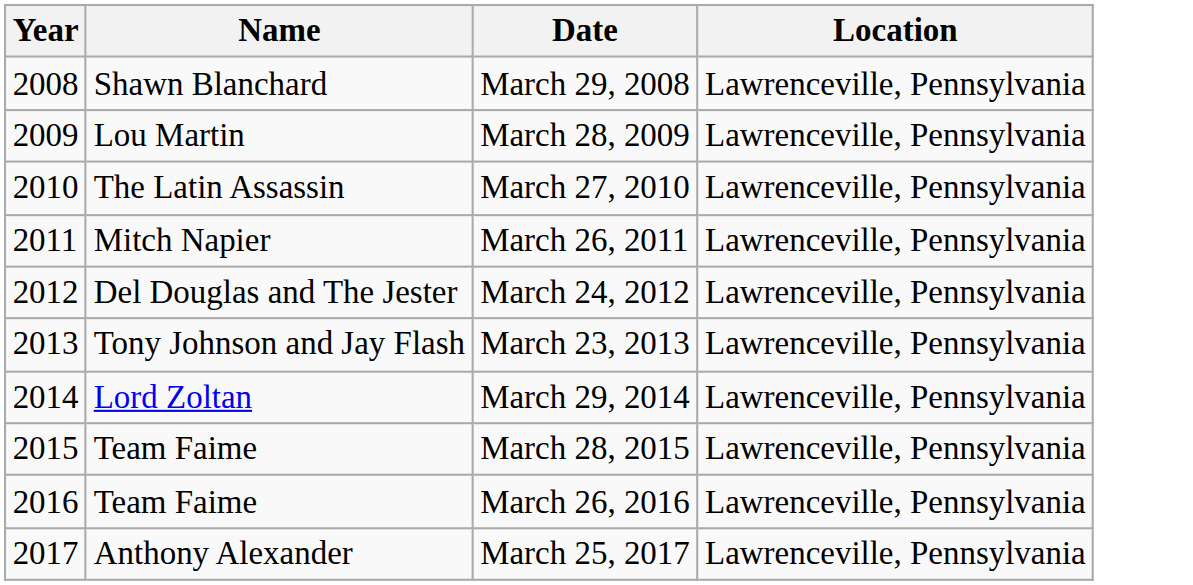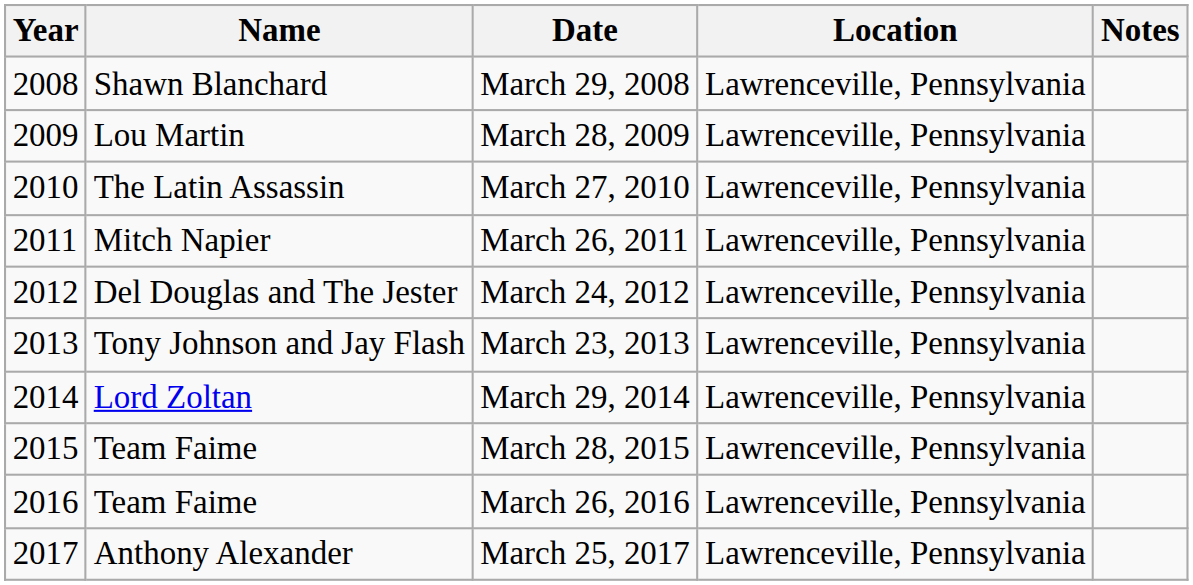 <table class="wikitable">
 <tr>
 <th>Year</th>
 <th>Name</th>
 <th>Date</th>
 <th>Location</th>
+<th>Notes</th>
 </tr>
 <tr>
 <td>2008</td>
 <td>Shawn Blanchard</td>
 <td>March 29, 2008</td>
 <td>Lawrenceville, Pennsylvania</td>
+<td></td>
 </tr>
 <tr>
 <td>2009</td>
 <td>Lou Martin</td>
 <td>March 28, 2009</td>
 <td>Lawrenceville, Pennsylvania</td>
+<td></td>
 </tr>
 <tr>
 <td>2010</td>
 <td>The Latin Assassin</td>
 <td>March 27, 2010</td>
 <td>Lawrenceville, Pennsylvania</td>
+<td></td>
 </tr>
 <tr>
 <td>2011</td>
 <td>Mitch Napier</td>
 <td>March 26, 2011</td>
 <td>Lawrenceville, Pennsylvania</td>
+<td></td>
 </tr>
 <tr>
 <td>2012</td>
 <td>Del Douglas and The Jester</td>
 <td>March 24, 2012</td>
 <td>Lawrenceville, Pennsylvania</td>
+<td></td>
 </tr>
 <tr>
 <td>2013</td>
 <td>Tony Johnson and Jay Flash</td>
 <td>March 23, 2013</td>
 <td>Lawrenceville, Pennsylvania</td>
+<td></td>
 </tr>
 <tr>
 <td>2014</td>
 <td><a href='#'>Lord Zoltan</a></td>
 <td>March 29, 2014</td>
 <td>Lawrenceville, Pennsylvania</td>
+<td></td>
 </tr>
 <tr>
 <td>2015</td>
 <td>Team Faime<br></td>
 <td>March 28, 2015</td>
 <td>Lawrenceville, Pennsylvania</td>
+<td></td>
 </tr>
 <tr>
 <td>2016</td>
 <td>Team Faime<br></td>
 <td>March 26, 2016</td>
 <td>Lawrenceville, Pennsylvania</td>
+<td></td>
 </tr>
 <tr>
 <td>2017</td>
 <td>Anthony Alexander</td>
 <td>March 25, 2017</td>
 <td>Lawrenceville, Pennsylvania</td>
+<td></td>
 </tr>
 </table>
